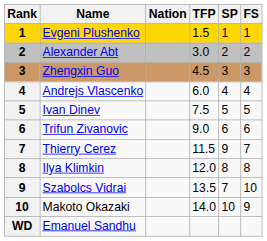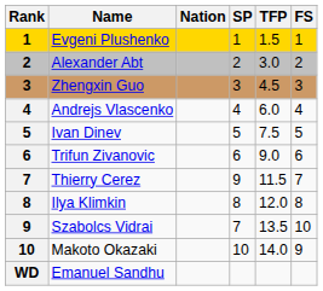 <table class="wikitable">
 <tr>
 <th>Rank</th>
 <th>Name</th>
 <th>Nation</th>
+<th>SP</th>
 <th>TFP</th>
-<th>SP</th>
 <th>FS</th>
 </tr>
 <tr bgcolor="gold">
 <td align="center"><strong>1</strong></td>
 <td><a href='#'>Evgeni Plushenko</a></td>
 <td></td>
+<td>1</td>
 <td>1.5</td>
-<td>1</td>
 <td>1</td>
 </tr>
 <tr bgcolor="silver">
 <td align="center"><strong>2</strong></td>
 <td><a href='#'>Alexander Abt</a></td>
 <td></td>
+<td>2</td>
 <td>3.0</td>
-<td>2</td>
 <td>2</td>
 </tr>
 <tr bgcolor="cc9966">
 <td align="center"><strong>3</strong></td>
 <td><a href='#'>Zhengxin Guo</a></td>
 <td></td>
+<td>3</td>
 <td>4.5</td>
-<td>3</td>
 <td>3</td>
 </tr>
 <tr>
 <th>4</th>
 <td><a href='#'>Andrejs Vlascenko</a></td>
 <td></td>
+<td>4</td>
 <td>6.0</td>
-<td>4</td>
 <td>4</td>
 </tr>
 <tr>
 <th>5</th>
 <td><a href='#'>Ivan Dinev</a></td>
 <td></td>
+<td>5</td>
 <td>7.5</td>
-<td>5</td>
 <td>5</td>
 </tr>
 <tr>
 <th>6</th>
 <td><a href='#'>Trifun Zivanovic</a></td>
 <td></td>
+<td>6</td>
 <td>9.0</td>
-<td>6</td>
 <td>6</td>
 </tr>
 <tr>
 <th>7</th>
 <td><a href='#'>Thierry Cerez</a></td>
 <td></td>
+<td>9</td>
 <td>11.5</td>
-<td>9</td>
 <td>7</td>
 </tr>
 <tr>
 <th>8</th>
 <td><a href='#'>Ilya Klimkin</a></td>
 <td></td>
+<td>8</td>
 <td>12.0</td>
-<td>8</td>
 <td>8</td>
 </tr>
 <tr>
 <th>9</th>
 <td><a href='#'>Szabolcs Vidrai</a></td>
 <td></td>
+<td>7</td>
 <td>13.5</td>
-<td>7</td>
 <td>10</td>
 </tr>
 <tr>
 <th>10</th>
 <td>Makoto Okazaki</td>
 <td></td>
+<td>10</td>
 <td>14.0</td>
-<td>10</td>
 <td>9</td>
 </tr>
 <tr>
 <th>WD</th>
 <td><a href='#'>Emanuel Sandhu</a></td>
 <td></td>
 <td></td>
 <td></td>
 <td></td>
 </tr>
 </table>
